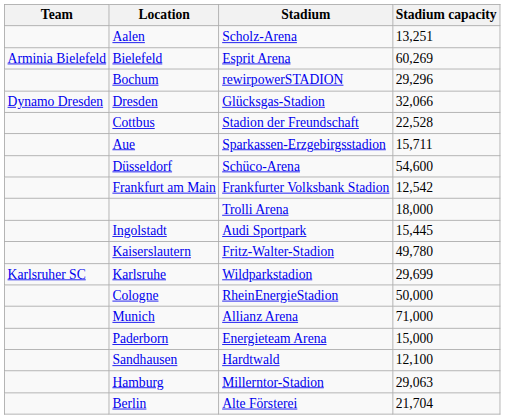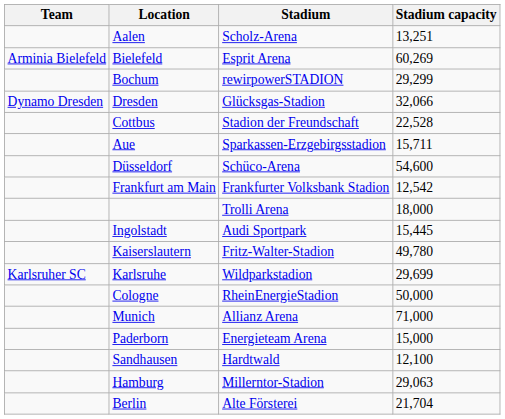 <table class="wikitable sortable" style="text-align: left;">
 <tr>
 <th>Team</th>
 <th>Location</th>
 <th>Stadium</th>
 <th>Stadium capacity</th>
 </tr>
 <tr>
 <td></td>
 <td><a href='#'>Aalen</a></td>
 <td><a href='#'>Scholz-Arena</a></td>
 <td>13,251</td>
 </tr>
 <tr>
 <td><a href='#'>Arminia Bielefeld</a></td>
 <td><a href='#'>Bielefeld</a></td>
 <td><a href='#'>Esprit Arena</a></td>
 <td>60,269</td>
 </tr>
 <tr>
 <td></td>
 <td><a href='#'>Bochum</a></td>
 <td><a href='#'>rewirpowerSTADION</a></td>
-<td>29,296</td>
+<td>29,299</td>
 </tr>
 <tr>
 <td><a href='#'>Dynamo Dresden</a></td>
 <td><a href='#'>Dresden</a></td>
 <td><a href='#'>Glücksgas-Stadion</a></td>
 <td>32,066</td>
 </tr>
 <tr>
 <td></td>
 <td><a href='#'>Cottbus</a></td>
 <td><a href='#'>Stadion der Freundschaft</a></td>
 <td>22,528</td>
 </tr>
 <tr>
 <td></td>
 <td><a href='#'>Aue</a></td>
 <td><a href='#'>Sparkassen-Erzgebirgsstadion</a></td>
 <td>15,711</td>
 </tr>
 <tr>
 <td></td>
 <td><a href='#'>Düsseldorf</a></td>
 <td><a href='#'>Schüco-Arena</a></td>
 <td>54,600</td>
 </tr>
 <tr>
 <td></td>
 <td><a href='#'>Frankfurt am Main</a></td>
 <td><a href='#'>Frankfurter Volksbank Stadion</a></td>
 <td>12,542</td>
 </tr>
 <tr>
 <td></td>
 <td></td>
 <td><a href='#'>Trolli Arena</a></td>
 <td>18,000</td>
 </tr>
 <tr>
 <td></td>
 <td><a href='#'>Ingolstadt</a></td>
 <td><a href='#'>Audi Sportpark</a></td>
 <td>15,445</td>
 </tr>
 <tr>
 <td></td>
 <td><a href='#'>Kaiserslautern</a></td>
 <td><a href='#'>Fritz-Walter-Stadion</a></td>
 <td>49,780</td>
 </tr>
 <tr>
 <td><a href='#'>Karlsruher SC</a></td>
 <td><a href='#'>Karlsruhe</a></td>
 <td><a href='#'>Wildparkstadion</a></td>
 <td>29,699</td>
 </tr>
 <tr>
 <td></td>
 <td><a href='#'>Cologne</a></td>
 <td><a href='#'>RheinEnergieStadion</a></td>
 <td>50,000</td>
 </tr>
 <tr>
 <td></td>
 <td><a href='#'>Munich</a></td>
 <td><a href='#'>Allianz Arena</a></td>
 <td>71,000</td>
 </tr>
 <tr>
 <td></td>
 <td><a href='#'>Paderborn</a></td>
 <td><a href='#'>Energieteam Arena</a></td>
 <td>15,000</td>
 </tr>
 <tr>
 <td></td>
 <td><a href='#'>Sandhausen</a></td>
 <td><a href='#'>Hardtwald</a></td>
 <td>12,100</td>
 </tr>
 <tr>
 <td></td>
 <td><a href='#'>Hamburg</a></td>
 <td><a href='#'>Millerntor-Stadion</a></td>
 <td>29,063</td>
 </tr>
 <tr>
 <td></td>
 <td><a href='#'>Berlin</a></td>
 <td><a href='#'>Alte Försterei</a></td>
 <td>21,704</td>
 </tr>
 </table>
